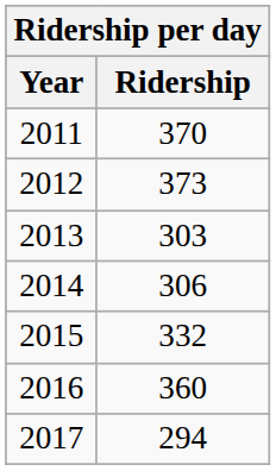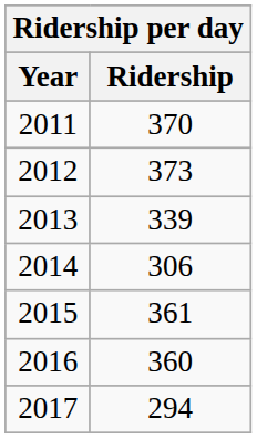 <table class="wikitable" style="margin: 1em 0.2em; text-align: center;">
 <tr>
 <th colspan="2">Ridership per day </th>
 </tr>
 <tr>
 <th>Year</th>
 <th>Ridership</th>
 </tr>
 <tr>
 <td>2011</td>
 <td>370</td>
 </tr>
 <tr>
 <td>2012</td>
 <td>373</td>
 </tr>
 <tr>
 <td>2013</td>
-<td>303</td>
+<td>339</td>
 </tr>
 <tr>
 <td>2014</td>
 <td>306</td>
 </tr>
 <tr>
 <td>2015</td>
-<td>332</td>
+<td>361</td>
 </tr>
 <tr>
 <td>2016</td>
 <td>360</td>
 </tr>
 <tr>
 <td>2017</td>
 <td>294</td>
 </tr>
 </table>
